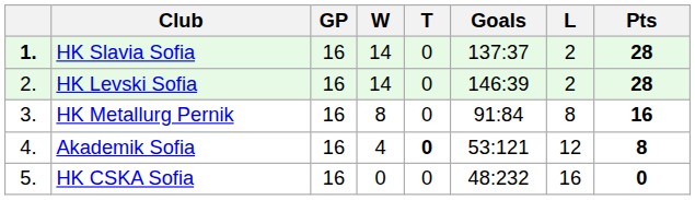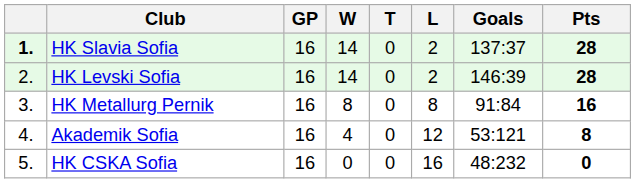 <table class="wikitable">
 <tr>
 <th width="30"></th>
 <th width="200">Club</th>
 <th width="30">GP</th>
 <th width="30">W</th>
 <th width="30">T</th>
+<th width="30">L</th>
 <th width="70">Goals</th>
-<th width="30">L</th>
 <th width="70">Pts</th>
 </tr>
 <tr bgcolor="#e6fae6" align="center">
 <td><strong>1.</strong></td>
 <td align="left"><a href='#'>HK Slavia Sofia</a></td>
 <td>16</td>
 <td>14</td>
 <td>0</td>
+<td>2</td>
 <td>137:37</td>
-<td>2</td>
 <td><strong>28</strong></td>
 </tr>
 <tr bgcolor="#e6fae6" align="center">
 <td>2.</td>
 <td align="left"><a href='#'>HK Levski Sofia</a></td>
 <td>16</td>
 <td>14</td>
 <td>0</td>
+<td>2</td>
 <td>146:39</td>
-<td>2</td>
 <td><strong>28</strong></td>
 </tr>
 <tr bgcolor="#FFFFFF" align="center">
 <td>3.</td>
 <td align="left"><a href='#'>HK Metallurg Pernik</a></td>
 <td>16</td>
 <td>8</td>
 <td>0</td>
+<td>8</td>
 <td>91:84</td>
-<td>8</td>
 <td><strong>16</strong></td>
 </tr>
 <tr bgcolor="#FFFFFF" align="center">
 <td>4.</td>
 <td align="left"><a href='#'>Akademik Sofia</a></td>
 <td>16</td>
 <td>4</td>
-<td><strong>0</strong></td>
+<td>0</td>
+<td>12</td>
 <td>53:121</td>
-<td>12</td>
 <td><strong>8</strong></td>
 </tr>
 <tr bgcolor="#FFFFFF" align="center">
 <td>5.</td>
 <td align="left"><a href='#'>HK CSKA Sofia</a></td>
 <td>16</td>
 <td>0</td>
 <td>0</td>
+<td>16</td>
 <td>48:232</td>
-<td>16</td>
 <td><strong>0</strong></td>
 </tr>
 </table>
